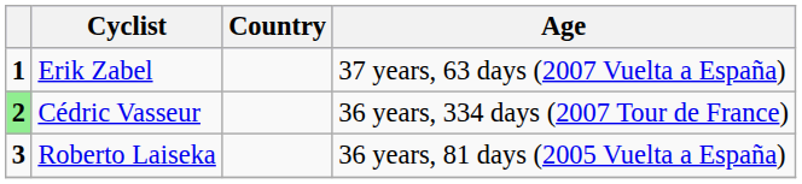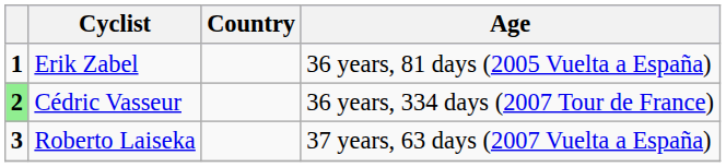 <table class="wikitable">
 <tr style="background:#ccccff;">
 <th></th>
 <th>Cyclist</th>
 <th>Country</th>
 <th>Age</th>
 </tr>
 <tr>
 <td><strong>1</strong></td>
 <td><a href='#'>Erik Zabel</a></td>
 <td></td>
-<td>37 years, 63 days (<a href='#'>2007 Vuelta a España</a>)</td>
+<td>36 years, 81 days (<a href='#'>2005 Vuelta a España</a>)</td>
 </tr>
 <tr>
 <td style="background: lightgreen;"><strong>2</strong></td>
 <td><a href='#'>Cédric Vasseur</a></td>
 <td></td>
 <td>36 years, 334 days (<a href='#'>2007 Tour de France</a>)</td>
 </tr>
 <tr>
 <td><strong>3</strong></td>
 <td><a href='#'>Roberto Laiseka</a></td>
 <td></td>
-<td>36 years, 81 days (<a href='#'>2005 Vuelta a España</a>)</td>
+<td>37 years, 63 days (<a href='#'>2007 Vuelta a España</a>)</td>
 </tr>
 <tr>
 </tr>
 </table>
